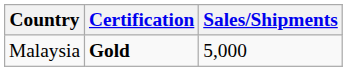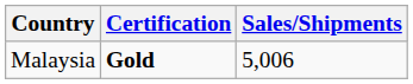 <table class="wikitable">
 <tr>
 <th>Country</th>
 <th><a href='#'>Certification</a></th>
 <th><a href='#'>Sales/Shipments</a></th>
 </tr>
 <tr>
 <td>Malaysia</td>
 <td><strong>Gold</strong></td>
-<td>5,000</td>
+<td>5,006</td>
 </tr>
 </table>
